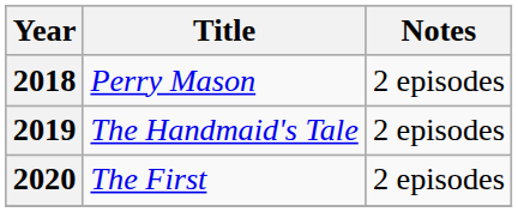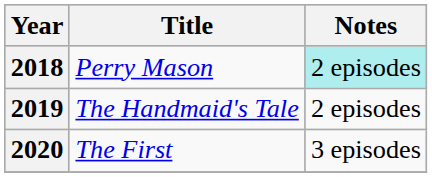 <table class="wikitable plainrowheaders">
 <tr>
 <th scope="col">Year</th>
 <th scope="col">Title</th>
 <th scope="col">Notes</th>
 </tr>
 <tr>
 <th scope=row>2018</th>
 <td><em><a href='#'>Perry Mason</a></em></td>
-<td>2 episodes</td>
+<td style="background: paleturquoise;">2 episodes</td>
 </tr>
 <tr>
 <th scope=row>2019</th>
 <td><em><a href='#'>The Handmaid's Tale</a></em></td>
 <td>2 episodes</td>
 </tr>
 <tr>
 <th scope=row>2020</th>
 <td><em><a href='#'>The First</a></em></td>
-<td>2 episodes</td>
+<td>3 episodes</td>
 </tr>
 <tr>
 </tr>
 </table>
